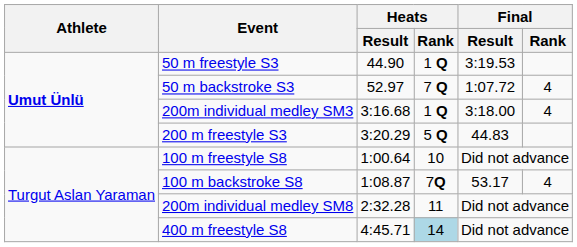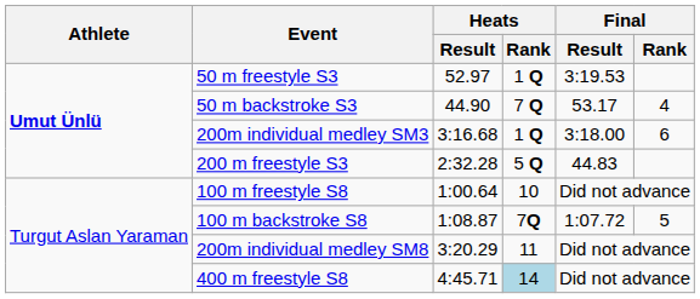 <table class=wikitable style="font-size:90%">
 <tr>
 <th rowspan="2">Athlete</th>
 <th rowspan="2">Event</th>
 <th colspan="2">Heats</th>
 <th colspan="2">Final</th>
 </tr>
 <tr>
 <th>Result</th>
 <th>Rank</th>
 <th>Result</th>
 <th>Rank</th>
 </tr>
 <tr align=center>
 <td align=left rowspan=4><strong><a href='#'>Umut Ünlü</a></strong></td>
 <td align=left><a href='#'>50 m freestyle S3</a></td>
-<td>44.90</td>
+<td>52.97</td>
 <td>1 <strong>Q</strong></td>
 <td>3:19.53</td>
 <td></td>
 </tr>
 <tr align=center>
 <td align=left><a href='#'>50 m backstroke S3</a></td>
-<td>52.97</td>
+<td>44.90</td>
 <td>7 <strong>Q</strong></td>
-<td>1:07.72</td>
+<td>53.17</td>
 <td>4</td>
 </tr>
 <tr align=center>
 <td align=left><a href='#'>200m individual medley SM3</a></td>
 <td>3:16.68</td>
 <td>1 <strong>Q</strong></td>
 <td>3:18.00</td>
-<td>4</td>
+<td>6</td>
 </tr>
 <tr align=center>
 <td align=left><a href='#'>200 m freestyle S3</a></td>
-<td>3:20.29</td>
+<td>2:32.28</td>
 <td>5 <strong>Q</strong></td>
 <td>44.83</td>
 <td></td>
 </tr>
 <tr align=center>
 <td align=left rowspan=4><a href='#'>Turgut Aslan Yaraman</a></td>
 <td align=left><a href='#'>100 m freestyle S8</a></td>
 <td>1:00.64</td>
 <td>10</td>
 <td colspan="2">Did not  advance</td>
 </tr>
 <tr align=center>
 <td align=left><a href='#'>100 m backstroke S8</a></td>
 <td>1:08.87</td>
 <td>7<strong>Q</strong></td>
-<td>53.17</td>
-<td>4</td>
+<td>1:07.72</td>
+<td>5</td>
 </tr>
 <tr align=center>
 <td align=left><a href='#'>200m individual medley SM8</a></td>
-<td>2:32.28</td>
+<td>3:20.29</td>
 <td>11</td>
 <td colspan="2">Did not  advance</td>
 </tr>
 <tr align=center>
 <td align=left><a href='#'>400 m freestyle S8</a></td>
 <td>4:45.71</td>
 <td style="background: lightblue;">14</td>
 <td colspan="2">Did not  advance</td>
 </tr>
 </table>
